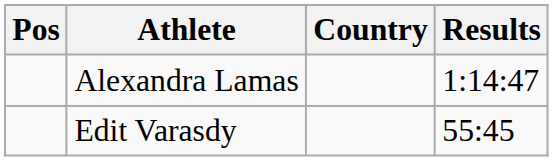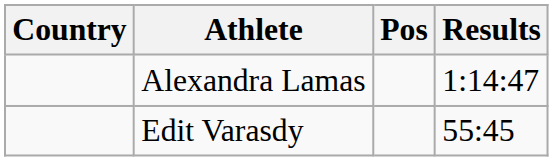 <table class="wikitable">
 <tr>
+<th>Country</th>
+<th>Athlete</th>
 <th>Pos</th>
-<th>Athlete</th>
-<th>Country</th>
 <th>Results</th>
 </tr>
 <tr>
+<td></td>
+<td>Alexandra Lamas</td>
 <td align="center"></td>
-<td>Alexandra Lamas</td>
-<td></td>
 <td>1:14:47</td>
 </tr>
 <tr>
+<td></td>
+<td>Edit Varasdy</td>
 <td align="center"></td>
-<td>Edit Varasdy</td>
-<td></td>
 <td>55:45</td>
 </tr>
 </table>
